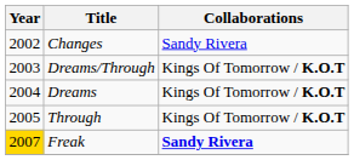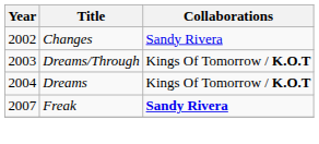 <table class="wikitable">
 <tr>
 <th align="center">Year</th>
 <th align="center">Title</th>
 <th align="center">Collaborations</th>
 </tr>
 <tr>
 <td>2002</td>
 <td><em>Changes</em></td>
 <td><a href='#'>Sandy Rivera</a></td>
 </tr>
 <tr>
 <td>2003</td>
 <td><em>Dreams/Through</em></td>
 <td>Kings Of Tomorrow / <strong>K.O.T</strong></td>
 </tr>
 <tr>
 <td>2004</td>
 <td><em>Dreams</em></td>
 <td>Kings Of Tomorrow / <strong>K.O.T</strong></td>
 </tr>
 <tr>
-<td>2005</td>
-<td><em>Through</em></td>
-<td>Kings Of Tomorrow / <strong>K.O.T</strong></td>
-</tr>
-<tr>
-<td style="background: gold;">2007</td>
+<td>2007</td>
 <td><em>Freak</em></td>
 <td><strong><a href='#'>Sandy Rivera</a></strong></td>
 </tr>
 <tr>
 </tr>
 </table>
